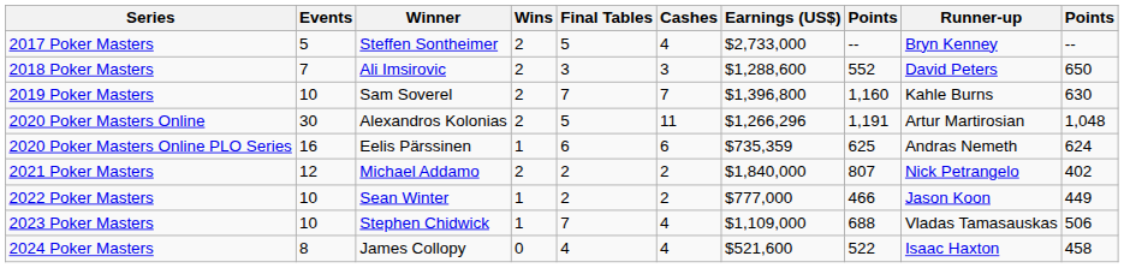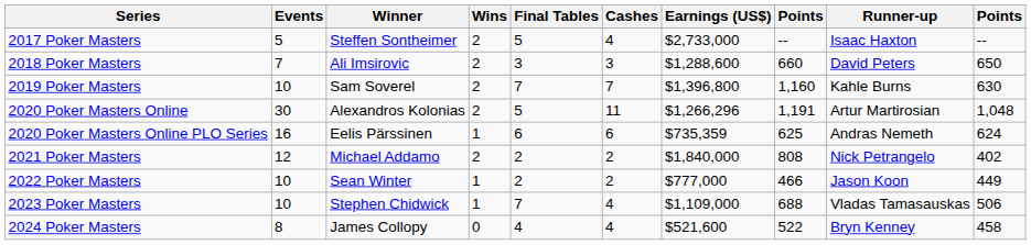 <table class="wikitable">
 <tr>
 <th>Series</th>
 <th>Events</th>
 <th>Winner</th>
 <th>Wins</th>
 <th>Final Tables</th>
 <th>Cashes</th>
 <th>Earnings (US$)</th>
 <th>Points</th>
 <th>Runner-up</th>
 <th>Points</th>
 </tr>
 <tr>
 <td><a href='#'>2017 Poker Masters</a></td>
 <td>5</td>
 <td> <a href='#'>Steffen Sontheimer</a></td>
 <td>2</td>
 <td>5</td>
 <td>4</td>
 <td>$2,733,000</td>
 <td>--</td>
-<td> <a href='#'>Bryn Kenney</a></td>
+<td> <a href='#'>Isaac Haxton</a></td>
 <td>--</td>
 </tr>
 <tr>
 <td><a href='#'>2018 Poker Masters</a></td>
 <td>7</td>
 <td> <a href='#'>Ali Imsirovic</a></td>
 <td>2</td>
 <td>3</td>
 <td>3</td>
 <td>$1,288,600</td>
-<td>552</td>
+<td>660</td>
 <td> <a href='#'>David Peters</a></td>
 <td>650</td>
 </tr>
 <tr>
 <td><a href='#'>2019 Poker Masters</a></td>
 <td>10</td>
 <td> Sam Soverel</td>
 <td>2</td>
 <td>7</td>
 <td>7</td>
 <td>$1,396,800</td>
 <td>1,160</td>
 <td> Kahle Burns</td>
 <td>630</td>
 </tr>
 <tr>
 <td><a href='#'>2020 Poker Masters Online</a></td>
 <td>30</td>
 <td> Alexandros Kolonias</td>
 <td>2</td>
 <td>5</td>
 <td>11</td>
 <td>$1,266,296</td>
 <td>1,191</td>
 <td> Artur Martirosian</td>
 <td>1,048</td>
 </tr>
 <tr>
 <td><a href='#'>2020 Poker Masters Online PLO Series</a></td>
 <td>16</td>
 <td> Eelis Pärssinen</td>
 <td>1</td>
 <td>6</td>
 <td>6</td>
 <td>$735,359</td>
 <td>625</td>
 <td> Andras Nemeth</td>
 <td>624</td>
 </tr>
 <tr>
 <td><a href='#'>2021 Poker Masters</a></td>
 <td>12</td>
 <td> <a href='#'>Michael Addamo</a></td>
 <td>2</td>
 <td>2</td>
 <td>2</td>
 <td>$1,840,000</td>
-<td>807</td>
+<td>808</td>
 <td> <a href='#'>Nick Petrangelo</a></td>
 <td>402</td>
 </tr>
 <tr>
 <td><a href='#'>2022 Poker Masters</a></td>
 <td>10</td>
 <td> <a href='#'>Sean Winter</a></td>
 <td>1</td>
 <td>2</td>
 <td>2</td>
 <td>$777,000</td>
 <td>466</td>
 <td> <a href='#'>Jason Koon</a></td>
 <td>449</td>
 </tr>
 <tr>
 <td><a href='#'>2023 Poker Masters</a></td>
 <td>10</td>
 <td> <a href='#'>Stephen Chidwick</a></td>
 <td>1</td>
 <td>7</td>
 <td>4</td>
 <td>$1,109,000</td>
 <td>688</td>
 <td> Vladas Tamasauskas</td>
 <td>506</td>
 </tr>
 <tr>
 <td><a href='#'>2024 Poker Masters</a></td>
 <td>8</td>
 <td> James Collopy</td>
 <td>0</td>
 <td>4</td>
 <td>4</td>
 <td>$521,600</td>
 <td>522</td>
-<td> <a href='#'>Isaac Haxton</a></td>
+<td> <a href='#'>Bryn Kenney</a></td>
 <td>458</td>
 </tr>
 </table>
